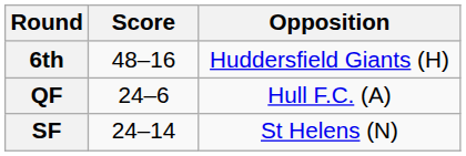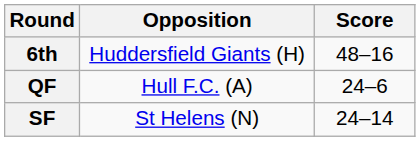 <table class="wikitable plainrowheaders" style="text-align:center;margin:0">
 <tr>
 <th scope="col" style="width:25px">Round</th>
+<th scope="col" style="width:175px">Opposition</th>
 <th scope="col" style="width:70px">Score</th>
-<th scope="col" style="width:175px">Opposition</th>
 </tr>
 <tr>
 <th scope=row style="text-align:center">6th</th>
+<td> <a href='#'>Huddersfield Giants</a> (H)</td>
 <td>48–16</td>
-<td> <a href='#'>Huddersfield Giants</a> (H)</td>
 </tr>
 <tr>
 <th scope=row style="text-align:center">QF</th>
+<td> <a href='#'>Hull F.C.</a> (A)</td>
 <td>24–6</td>
-<td> <a href='#'>Hull F.C.</a> (A)</td>
 </tr>
 <tr>
 <th scope=row style="text-align:center">SF</th>
+<td> <a href='#'>St Helens</a> (N)</td>
 <td>24–14</td>
-<td> <a href='#'>St Helens</a> (N)</td>
 </tr>
 </table>
